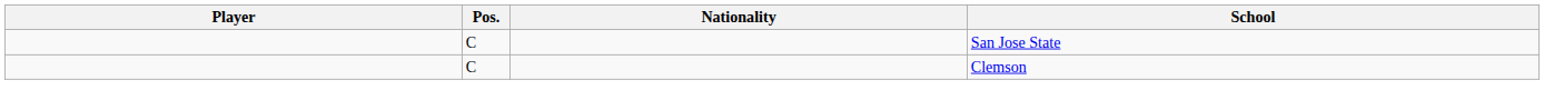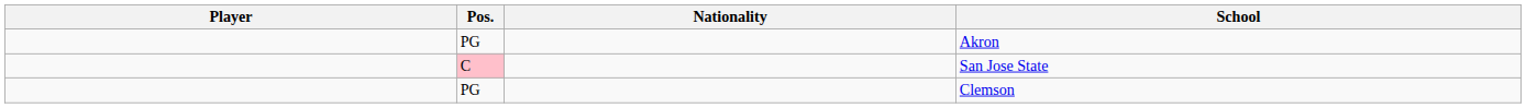 <table class="wikitable sortable sortable">
 <tr>
 <th style="width:16%;">Player</th>
 <th style="width:1%;">Pos.</th>
 <th style="width:16%;">Nationality</th>
 <th style="width:20%;">School</th>
 </tr>
 <tr>
 <td></td>
-<td>C</td>
+<td>PG</td>
+<td><br></td>
+<td><a href='#'>Akron</a> </td>
+</tr>
+<tr>
+<td></td>
+<td style="background: pink;">C</td>
 <td></td>
 <td><a href='#'>San Jose State</a> </td>
 </tr>
 <tr>
 <td></td>
-<td>C</td>
+<td>PG</td>
 <td></td>
 <td><a href='#'>Clemson</a> </td>
 </tr>
 </table>
